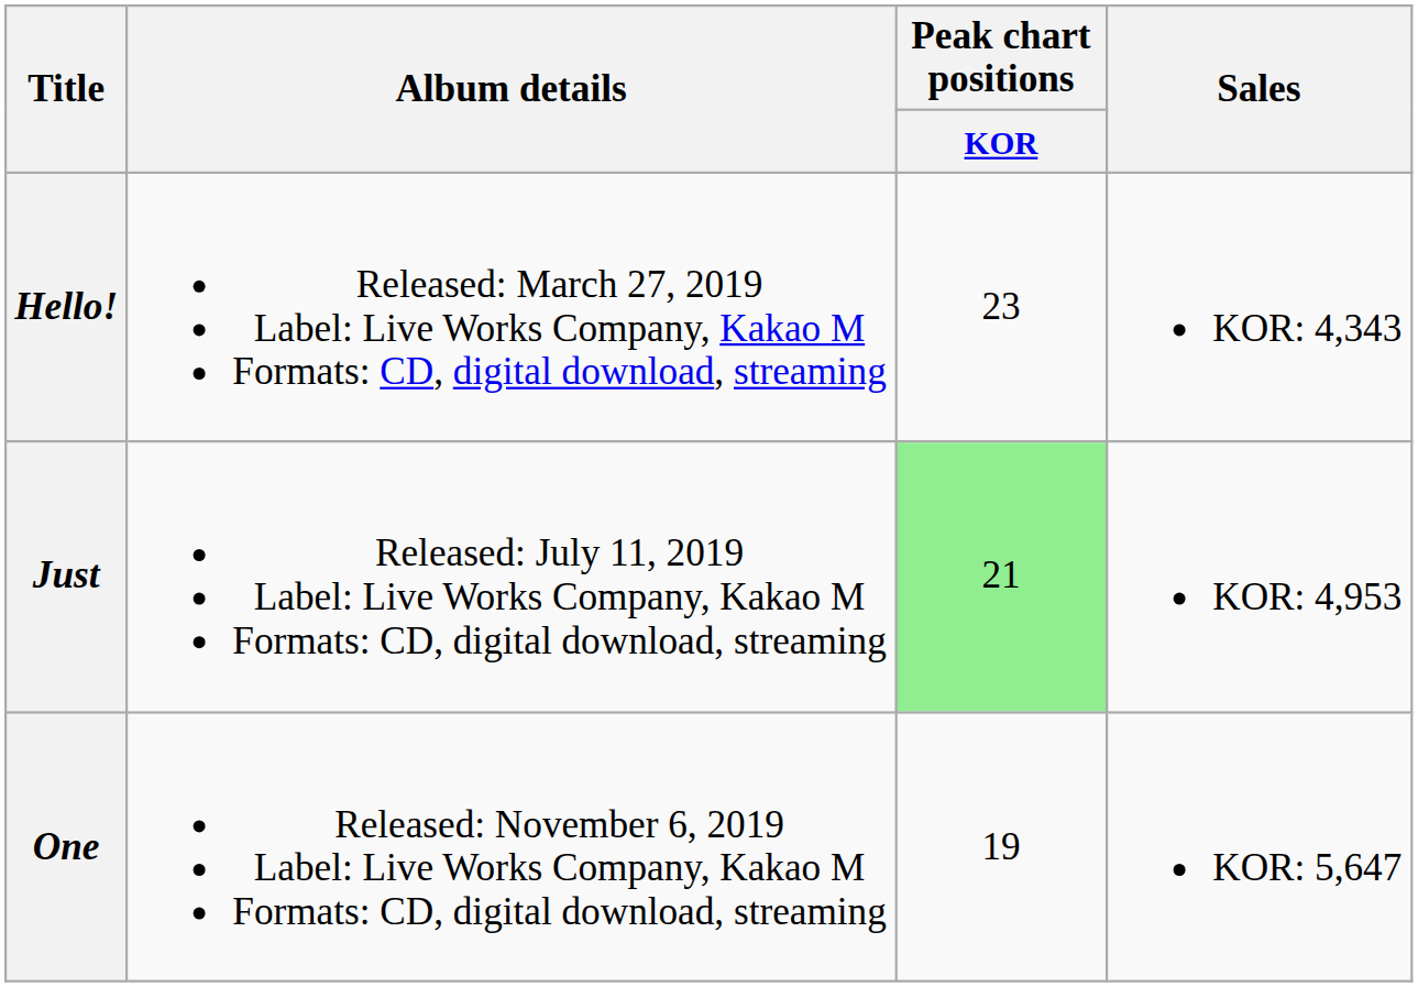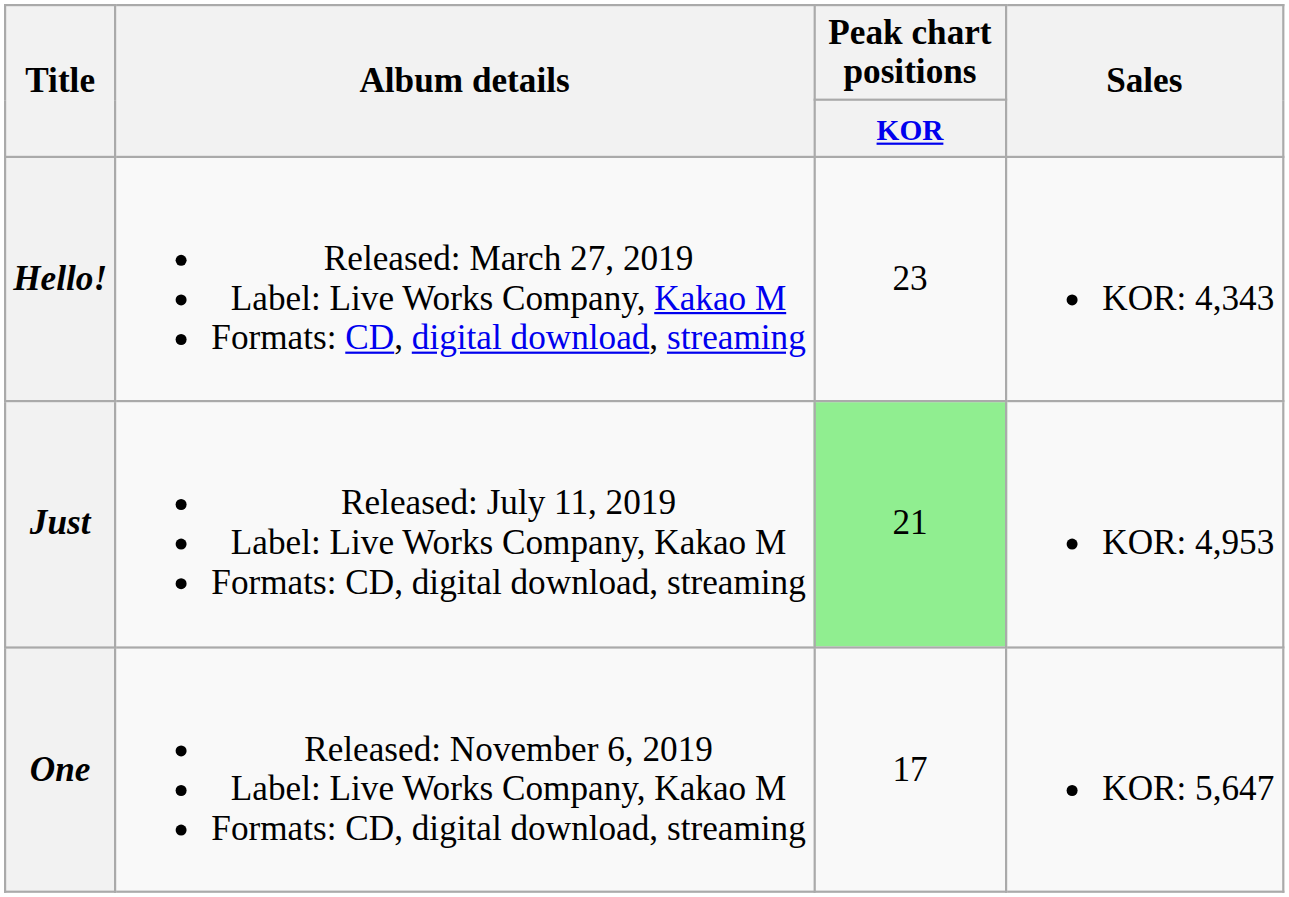 <table class="wikitable plainrowheaders" style="text-align:center;">
 <tr>
 <th scope="col" rowspan="2">Title</th>
 <th scope="col" rowspan="2">Album details</th>
 <th scope="col" colspan="1" style="width:5em;">Peak chart positions</th>
 <th scope="col" rowspan="2">Sales</th>
 </tr>
 <tr>
 <th><small><a href='#'>KOR</a></small><br></th>
 </tr>
 <tr>
 <th scope="row"><em>Hello!</em></th>
 <td><br><ul><li>Released: March 27, 2019</li><li>Label: Live Works Company, <a href='#'>Kakao M</a></li><li>Formats: <a href='#'>CD</a>, <a href='#'>digital download</a>, <a href='#'>streaming</a></li></ul></td>
 <td>23</td>
 <td><br><ul><li>KOR: 4,343</li></ul></td>
 </tr>
 <tr>
 <th scope="row"><em>Just</em></th>
 <td><br><ul><li>Released: July 11, 2019</li><li>Label: Live Works Company, Kakao M</li><li>Formats: CD, digital download, streaming</li></ul></td>
 <td style="background: lightgreen;">21</td>
 <td><br><ul><li>KOR: 4,953</li></ul></td>
 </tr>
 <tr>
 <th scope="row"><em>One</em></th>
 <td><br><ul><li>Released: November 6, 2019</li><li>Label: Live Works Company, Kakao M</li><li>Formats: CD, digital download, streaming</li></ul></td>
-<td>19</td>
+<td>17</td>
 <td><br><ul><li>KOR: 5,647</li></ul></td>
 </tr>
 </table>
